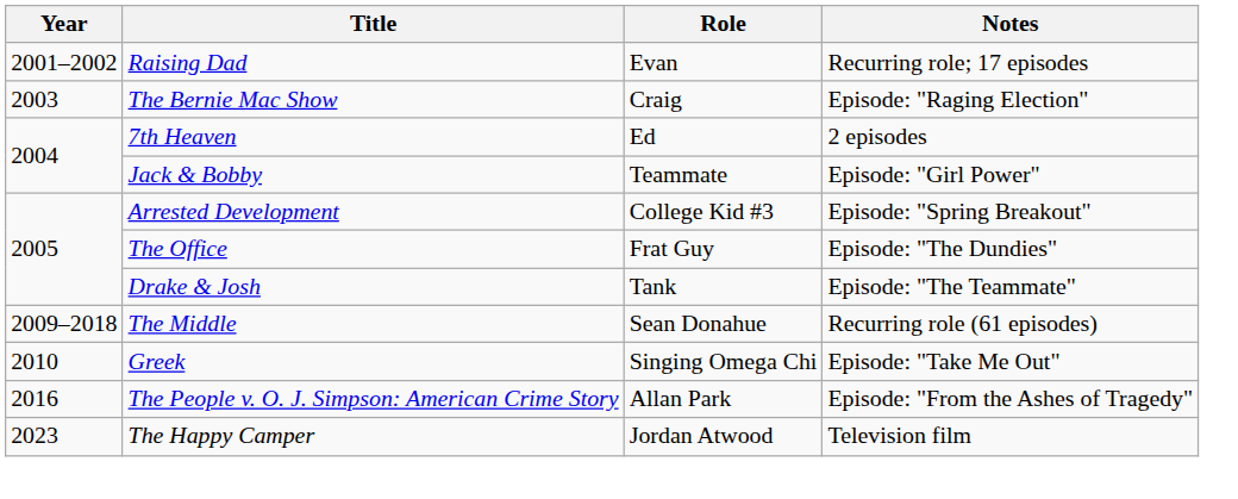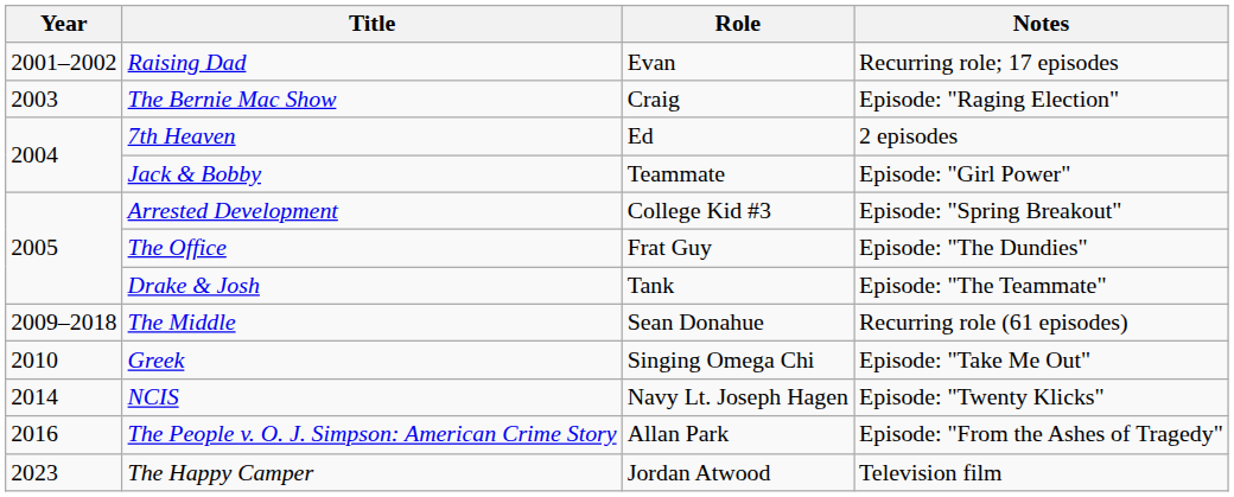 <table class="wikitable sortable">
 <tr>
 <th>Year</th>
 <th>Title</th>
 <th>Role</th>
 <th>Notes</th>
 </tr>
 <tr>
 <td>2001–2002</td>
 <td><em><a href='#'>Raising Dad</a></em></td>
 <td>Evan</td>
 <td>Recurring role; 17 episodes</td>
 </tr>
 <tr>
 <td>2003</td>
 <td><em><a href='#'>The Bernie Mac Show</a></em></td>
 <td>Craig</td>
 <td>Episode: "Raging Election"</td>
 </tr>
 <tr>
 <td rowspan="2">2004</td>
 <td><em><a href='#'>7th Heaven</a></em></td>
 <td>Ed</td>
 <td>2 episodes</td>
 </tr>
 <tr>
 <td><em><a href='#'>Jack & Bobby</a></em></td>
 <td>Teammate</td>
 <td>Episode: "Girl Power"</td>
 </tr>
 <tr>
 <td rowspan="3">2005</td>
 <td><em><a href='#'>Arrested Development</a></em></td>
 <td>College Kid #3</td>
 <td>Episode: "Spring Breakout"</td>
 </tr>
 <tr>
 <td><em><a href='#'>The Office</a></em></td>
 <td>Frat Guy</td>
 <td>Episode: "The Dundies"</td>
 </tr>
 <tr>
 <td><em><a href='#'>Drake & Josh</a></em></td>
 <td>Tank</td>
 <td>Episode: "The Teammate"</td>
 </tr>
 <tr>
 <td>2009–2018</td>
 <td><em><a href='#'>The Middle</a></em></td>
 <td>Sean Donahue</td>
 <td>Recurring role (61 episodes)</td>
 </tr>
 <tr>
 <td>2010</td>
 <td><em><a href='#'>Greek</a></em></td>
 <td>Singing Omega Chi</td>
 <td>Episode: "Take Me Out"</td>
 </tr>
 <tr>
+<td>2014</td>
+<td><em><a href='#'>NCIS</a></em></td>
+<td>Navy Lt. Joseph Hagen</td>
+<td>Episode: "Twenty Klicks"</td>
+</tr>
+<tr>
 <td>2016</td>
 <td><em><a href='#'>The People v. O. J. Simpson: American Crime Story</a></em></td>
 <td>Allan Park</td>
 <td>Episode: "From the Ashes of Tragedy"</td>
 </tr>
 <tr>
 <td>2023</td>
 <td><em>The Happy Camper</em></td>
 <td>Jordan Atwood</td>
 <td>Television film</td>
 </tr>
 </table>
